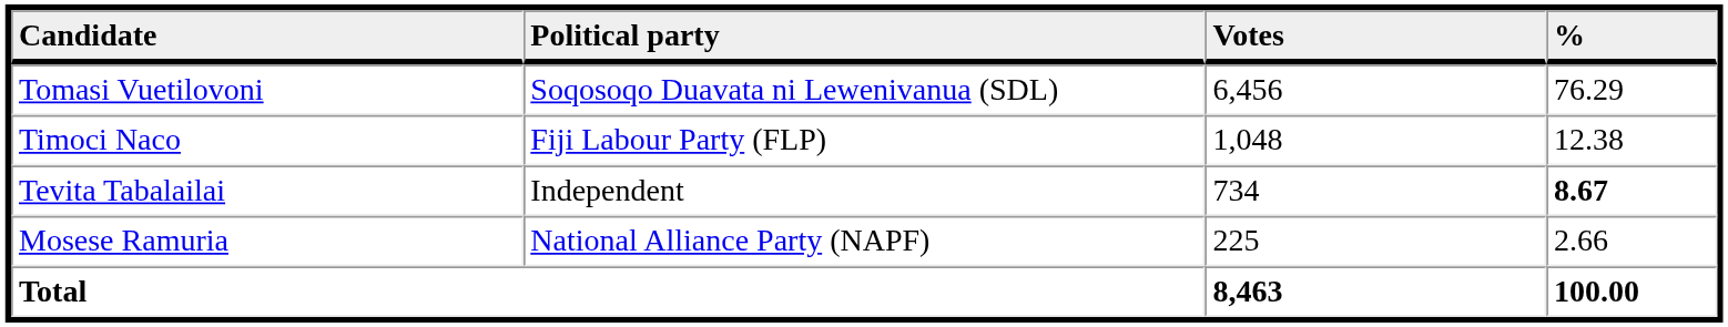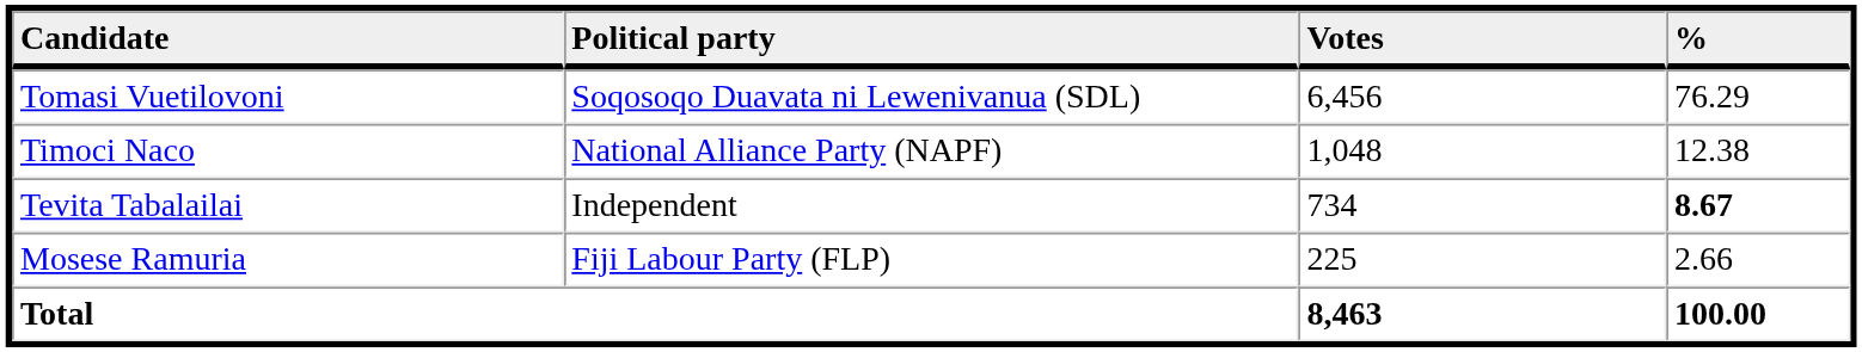 <table table width="70%" border="1" align="center" cellpadding=3 cellspacing=0 style="margin:5px; border:3px solid;">
 <tr>
 <td td width="30%" style="border-bottom:3px solid; background:#efefef;"><strong>Candidate</strong></td>
 <td td width="40%" style="border-bottom:3px solid; background:#efefef;"><strong>Political party</strong></td>
 <td td width="20%" style="border-bottom:3px solid; background:#efefef;"><strong>Votes</strong></td>
 <td td width="10%" style="border-bottom:3px solid; background:#efefef;"><strong>%</strong></td>
 </tr>
 <tr>
 <td><a href='#'>Tomasi Vuetilovoni</a></td>
 <td><a href='#'>Soqosoqo Duavata ni Lewenivanua</a> (SDL)</td>
 <td>6,456</td>
 <td>76.29</td>
 </tr>
 <tr>
 <td><a href='#'>Timoci Naco</a></td>
-<td><a href='#'>Fiji Labour Party</a> (FLP)</td>
+<td><a href='#'>National Alliance Party</a> (NAPF)</td>
 <td>1,048</td>
 <td>12.38</td>
 </tr>
 <tr>
 <td><a href='#'>Tevita Tabalailai</a></td>
 <td>Independent</td>
 <td>734</td>
 <td><strong>8.67</strong></td>
 </tr>
 <tr>
 <td><a href='#'>Mosese Ramuria</a></td>
-<td><a href='#'>National Alliance Party</a> (NAPF)</td>
+<td><a href='#'>Fiji Labour Party</a> (FLP)</td>
 <td>225</td>
 <td>2.66</td>
 </tr>
 <tr>
 <td colspan=2><strong>Total</strong></td>
 <td><strong>8,463</strong></td>
 <td><strong>100.00</strong></td>
 </tr>
 <tr>
 </tr>
 </table>
